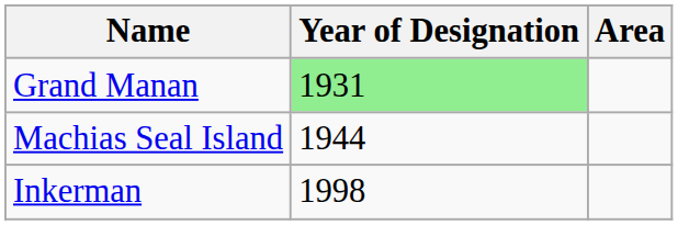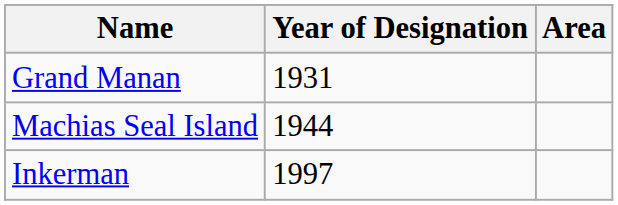 <table class="wikitable sortable" margin:auto;">
 <tr>
 <th>Name</th>
 <th>Year of Designation</th>
 <th>Area</th>
 </tr>
 <tr>
 <td><a href='#'>Grand Manan</a></td>
-<td style="background: lightgreen;">1931</td>
+<td>1931</td>
 <td align=right></td>
 </tr>
 <tr>
 <td><a href='#'>Machias Seal Island</a></td>
 <td>1944</td>
 <td align=right></td>
 </tr>
 <tr>
 <td><a href='#'>Inkerman</a></td>
-<td>1998</td>
+<td>1997</td>
 <td align=right></td>
 </tr>
 </table>
